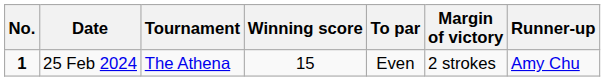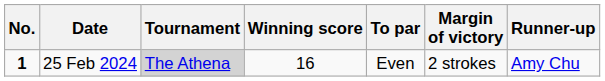 <table class="wikitable" style="font-size:95%;">
 <tr>
 <th>No.</th>
 <th>Date</th>
 <th>Tournament</th>
 <th>Winning score</th>
 <th>To par</th>
 <th>Margin<br>of victory</th>
 <th>Runner-up</th>
 </tr>
 <tr>
 <td align=center><strong>1</strong></td>
 <td align=right>25 Feb <a href='#'>2024</a></td>
-<td><a href='#'>The Athena</a></td>
-<td align=center>15 </td>
+<td style="background: lightgrey;"><a href='#'>The Athena</a></td>
+<td align=center>16 </td>
 <td align=center>Even</td>
 <td>2 strokes</td>
 <td> <a href='#'>Amy Chu</a></td>
 </tr>
 </table>
